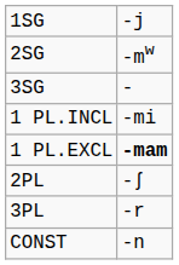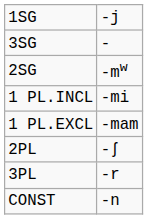 <table class="wikitable">
 <tr>
 <td>1SG</td>
 <td>-j</td>
 </tr>
 <tr>
+<td>3SG</td>
+<td>-</td>
+</tr>
+<tr>
 <td>2SG</td>
 <td>-m<sup>w</sup></td>
-</tr>
-<tr>
-<td>3SG</td>
-<td>-</td>
 </tr>
 <tr>
 <td>1 PL.INCL</td>
 <td>-mi</td>
 </tr>
 <tr>
 <td>1 PL.EXCL</td>
-<td><strong>-mam</strong></td>
+<td>-mam</td>
 </tr>
 <tr>
 <td>2PL</td>
 <td>-ʃ</td>
 </tr>
 <tr>
 <td>3PL</td>
 <td>-r</td>
 </tr>
 <tr>
 <td>CONST</td>
 <td>-n</td>
 </tr>
 </table>
